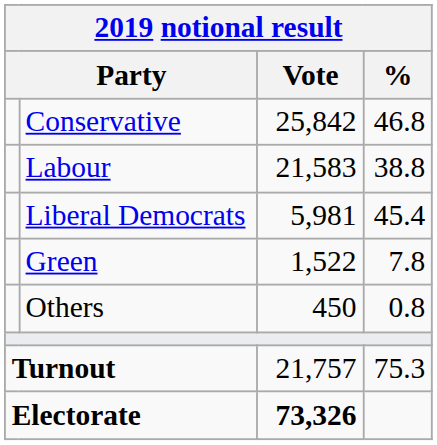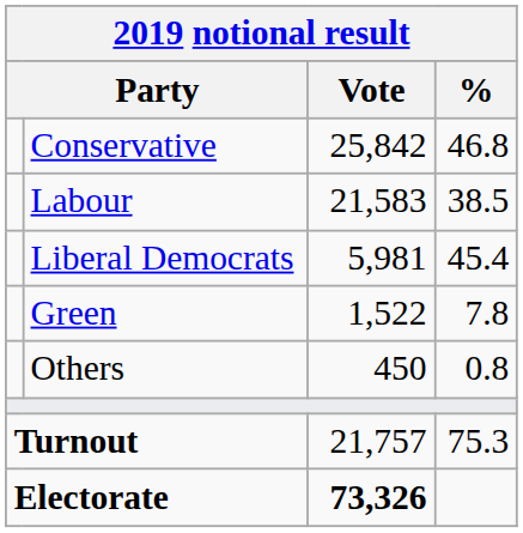 <table class="wikitable">
 <tr>
 <th colspan="4"><a href='#'>2019</a> <a href='#'>notional result</a></th>
 </tr>
 <tr>
 <th bgcolor="#DDDDFF" width="130px" colspan="2">Party</th>
 <th bgcolor="#DDDDFF" width="50px">Vote</th>
 <th bgcolor="#DDDDFF" width="30px">%</th>
 </tr>
 <tr>
 <td></td>
 <td><a href='#'>Conservative</a></td>
 <td align=right>25,842</td>
 <td align=right>46.8</td>
 </tr>
 <tr>
 <td></td>
 <td><a href='#'>Labour</a></td>
 <td align=right>21,583</td>
-<td align=right>38.8</td>
+<td align=right>38.5</td>
 </tr>
 <tr>
 <td></td>
 <td><a href='#'>Liberal Democrats</a></td>
 <td align=right>5,981</td>
 <td align=right>45.4</td>
 </tr>
 <tr>
 <td></td>
 <td><a href='#'>Green</a></td>
 <td align=right>1,522</td>
 <td align=right>7.8</td>
 </tr>
 <tr>
 <td></td>
 <td>Others</td>
 <td align=right>450</td>
 <td align=right>0.8</td>
 </tr>
 <tr>
 <td colspan="4" bgcolor="#EAECF0"></td>
 </tr>
 <tr>
 <td colspan="2"><strong>Turnout</strong></td>
 <td align=right>21,757</td>
 <td align=right>75.3</td>
 </tr>
 <tr>
 <td colspan="2"><strong>Electorate</strong></td>
 <td align=right><strong>73,326</strong></td>
 </tr>
 </table>
